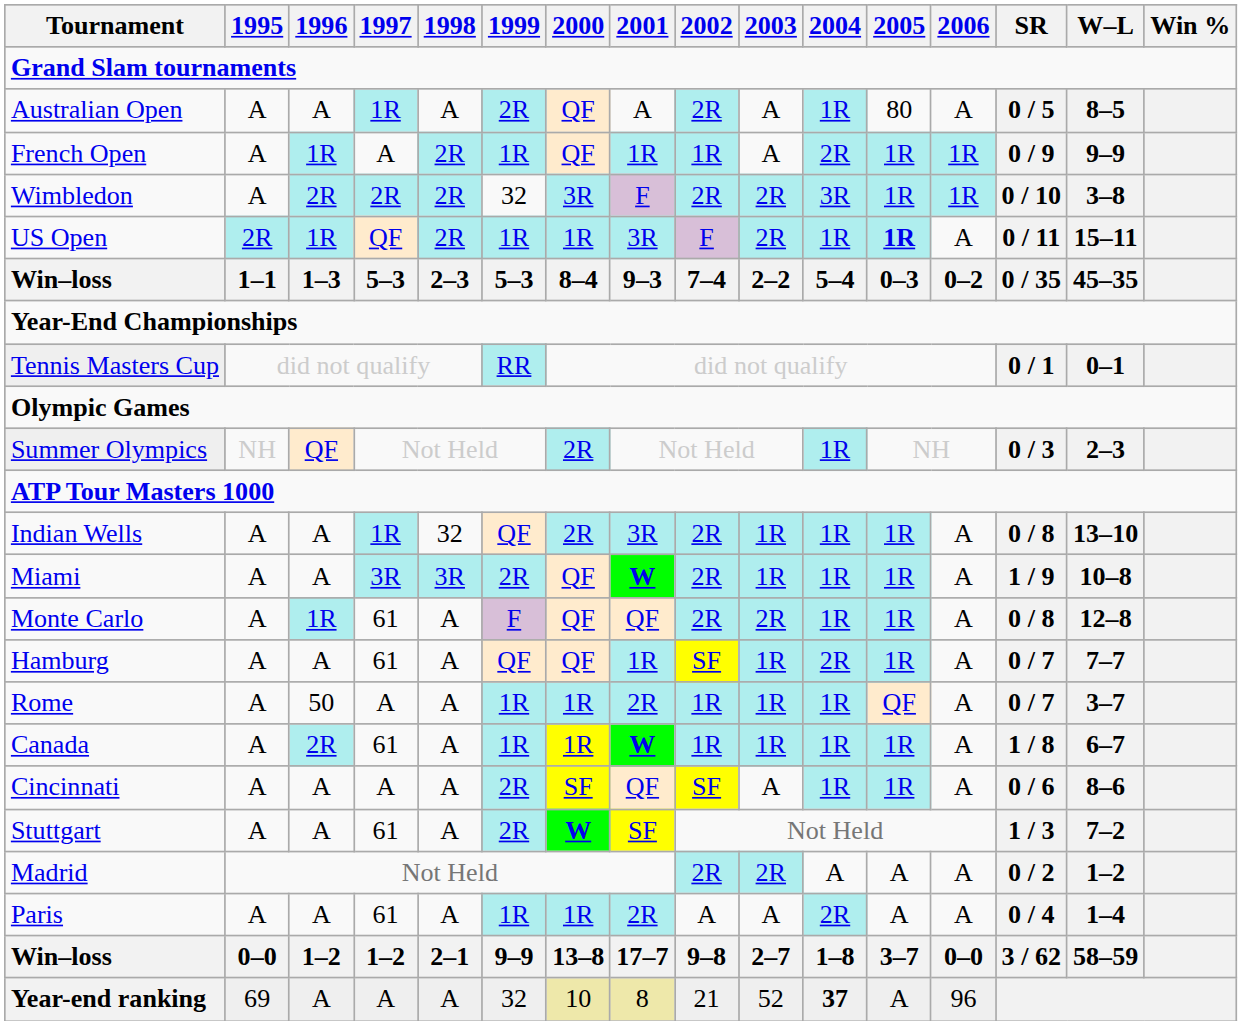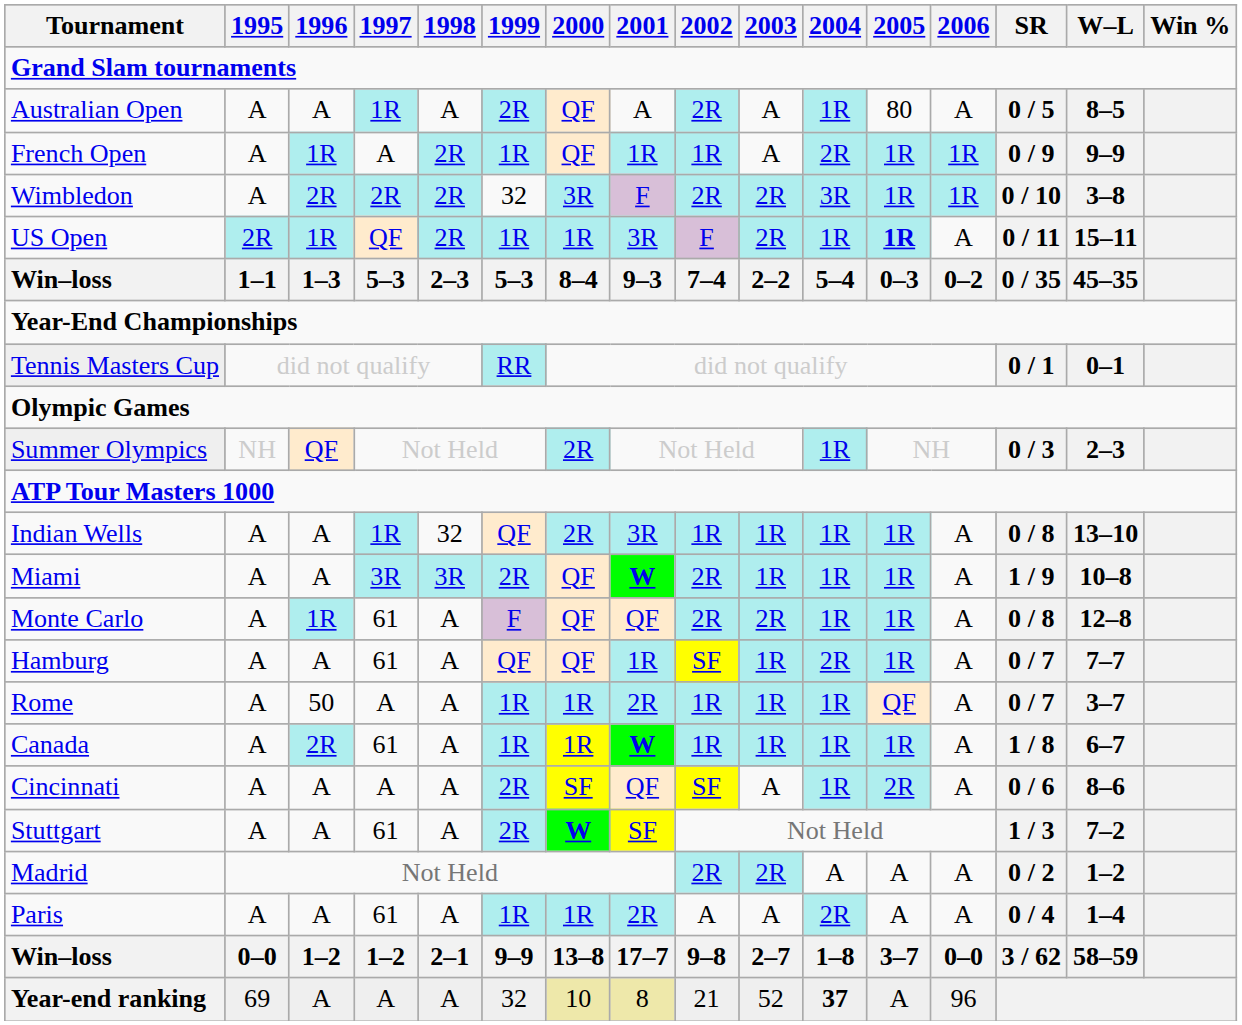 <table class=wikitable style=text-align:center;font-size:97%>
 <tr>
 <th>Tournament</th>
 <th><a href='#'>1995</a></th>
 <th><a href='#'>1996</a></th>
 <th><a href='#'>1997</a></th>
 <th><a href='#'>1998</a></th>
 <th><a href='#'>1999</a></th>
 <th><a href='#'>2000</a></th>
 <th><a href='#'>2001</a></th>
 <th><a href='#'>2002</a></th>
 <th><a href='#'>2003</a></th>
 <th><a href='#'>2004</a></th>
 <th><a href='#'>2005</a></th>
 <th><a href='#'>2006</a></th>
 <th>SR</th>
 <th>W–L</th>
 <th>Win %</th>
 </tr>
 <tr>
 <td colspan=23 align=left><strong><a href='#'>Grand Slam tournaments</a></strong></td>
 </tr>
 <tr>
 <td align=left><a href='#'>Australian Open</a></td>
 <td>A</td>
 <td>A</td>
 <td bgcolor=afeeee><a href='#'>1R</a></td>
 <td>A</td>
 <td bgcolor=afeeee><a href='#'>2R</a></td>
 <td bgcolor=ffebcd><a href='#'>QF</a></td>
 <td>A</td>
 <td bgcolor=afeeee><a href='#'>2R</a></td>
 <td>A</td>
 <td bgcolor=afeeee><a href='#'>1R</a></td>
 <td>80</td>
 <td>A</td>
 <th>0 / 5</th>
 <th>8–5</th>
 <th></th>
 </tr>
 <tr>
 <td align=left><a href='#'>French Open</a></td>
 <td>A</td>
 <td bgcolor=afeeee><a href='#'>1R</a></td>
 <td>A</td>
 <td bgcolor=afeeee><a href='#'>2R</a></td>
 <td bgcolor=afeeee><a href='#'>1R</a></td>
 <td bgcolor=ffebcd><a href='#'>QF</a></td>
 <td bgcolor=afeeee><a href='#'>1R</a></td>
 <td bgcolor=afeeee><a href='#'>1R</a></td>
 <td>A</td>
 <td bgcolor=afeeee><a href='#'>2R</a></td>
 <td bgcolor=afeeee><a href='#'>1R</a></td>
 <td bgcolor=afeeee><a href='#'>1R</a></td>
 <th>0 / 9</th>
 <th>9–9</th>
 <th></th>
 </tr>
 <tr>
 <td align=left><a href='#'>Wimbledon</a></td>
 <td>A</td>
 <td bgcolor=afeeee><a href='#'>2R</a></td>
 <td bgcolor=afeeee><a href='#'>2R</a></td>
 <td bgcolor=afeeee><a href='#'>2R</a></td>
 <td>32</td>
 <td bgcolor=afeeee><a href='#'>3R</a></td>
 <td bgcolor=thistle><a href='#'>F</a></td>
 <td bgcolor=afeeee><a href='#'>2R</a></td>
 <td bgcolor=afeeee><a href='#'>2R</a></td>
 <td bgcolor=afeeee><a href='#'>3R</a></td>
 <td bgcolor=afeeee><a href='#'>1R</a></td>
 <td bgcolor=afeeee><a href='#'>1R</a></td>
 <th>0 / 10</th>
 <th>3–8</th>
 <th></th>
 </tr>
 <tr>
 <td align=left><a href='#'>US Open</a></td>
 <td bgcolor=afeeee><a href='#'>2R</a></td>
 <td bgcolor=afeeee><a href='#'>1R</a></td>
 <td bgcolor=ffebcd><a href='#'>QF</a></td>
 <td bgcolor=afeeee><a href='#'>2R</a></td>
 <td bgcolor=afeeee><a href='#'>1R</a></td>
 <td bgcolor=afeeee><a href='#'>1R</a></td>
 <td bgcolor=afeeee><a href='#'>3R</a></td>
 <td bgcolor=thistle><a href='#'>F</a></td>
 <td bgcolor=afeeee><a href='#'>2R</a></td>
 <td bgcolor=afeeee><a href='#'>1R</a></td>
 <td bgcolor=afeeee><strong><a href='#'>1R</a></strong></td>
 <td>A</td>
 <th>0 / 11</th>
 <th>15–11</th>
 <th></th>
 </tr>
 <tr>
 <th style=text-align:left>Win–loss</th>
 <th>1–1</th>
 <th>1–3</th>
 <th>5–3</th>
 <th>2–3</th>
 <th>5–3</th>
 <th>8–4</th>
 <th>9–3</th>
 <th>7–4</th>
 <th>2–2</th>
 <th>5–4</th>
 <th>0–3</th>
 <th>0–2</th>
 <th>0 / 35</th>
 <th>45–35</th>
 <th></th>
 </tr>
 <tr>
 <td colspan=22 align=left><strong>Year-End Championships</strong></td>
 </tr>
 <tr>
 <td style="background:#EFEFEF;"><a href='#'>Tennis Masters Cup</a></td>
 <td colspan="4" align="center" style="color:#cccccc;">did not qualify</td>
 <td align="center" style="background:#afeeee;"><a href='#'>RR</a></td>
 <td colspan="7" align="center" style="color:#cccccc;">did not qualify</td>
 <th>0 / 1</th>
 <th>0–1</th>
 <th></th>
 </tr>
 <tr>
 <td colspan=22 align=left><strong>Olympic Games</strong></td>
 </tr>
 <tr>
 <td style=background:#EFEFEF align=left><a href='#'>Summer Olympics</a></td>
 <td colspan=1 style=color:#cccccc>NH</td>
 <td style=background:#ffebcd><a href='#'>QF</a></td>
 <td colspan=3 style=color:#cccccc>Not Held</td>
 <td style=background:#afeeee><a href='#'>2R</a></td>
 <td colspan=3 style=color:#cccccc>Not Held</td>
 <td style=background:#afeeee><a href='#'>1R</a></td>
 <td colspan=2 style=color:#cccccc>NH</td>
 <th>0 / 3</th>
 <th>2–3</th>
 <th></th>
 </tr>
 <tr>
 <td colspan=25 style=text-align:left><strong><a href='#'>ATP Tour Masters 1000</a></strong></td>
 </tr>
 <tr>
 <td align=left><a href='#'>Indian Wells</a></td>
 <td>A</td>
 <td>A</td>
 <td bgcolor=afeeee><a href='#'>1R</a></td>
 <td>32</td>
 <td bgcolor=ffebcd><a href='#'>QF</a></td>
 <td bgcolor=afeeee><a href='#'>2R</a></td>
 <td bgcolor=afeeee><a href='#'>3R</a></td>
-<td bgcolor=afeeee><a href='#'>2R</a></td>
+<td bgcolor=afeeee><a href='#'>1R</a></td>
 <td bgcolor=afeeee><a href='#'>1R</a></td>
 <td bgcolor=afeeee><a href='#'>1R</a></td>
 <td bgcolor=afeeee><a href='#'>1R</a></td>
 <td>A</td>
 <th>0 / 8</th>
 <th>13–10</th>
 <th></th>
 </tr>
 <tr>
 <td align=left><a href='#'>Miami</a></td>
 <td>A</td>
 <td>A</td>
 <td bgcolor=afeeee><a href='#'>3R</a></td>
 <td bgcolor=afeeee><a href='#'>3R</a></td>
 <td bgcolor=afeeee><a href='#'>2R</a></td>
 <td bgcolor=ffebcd><a href='#'>QF</a></td>
 <td bgcolor=lime><a href='#'><strong>W</strong></a></td>
 <td bgcolor=afeeee><a href='#'>2R</a></td>
 <td bgcolor=afeeee><a href='#'>1R</a></td>
 <td bgcolor=afeeee><a href='#'>1R</a></td>
 <td bgcolor=afeeee><a href='#'>1R</a></td>
 <td>A</td>
 <th>1 / 9</th>
 <th>10–8</th>
 <th></th>
 </tr>
 <tr>
 <td align=left><a href='#'>Monte Carlo</a></td>
 <td>A</td>
 <td bgcolor=afeeee><a href='#'>1R</a></td>
 <td>61</td>
 <td>A</td>
 <td bgcolor=thistle><a href='#'>F</a></td>
 <td bgcolor=ffebcd><a href='#'>QF</a></td>
 <td bgcolor=ffebcd><a href='#'>QF</a></td>
 <td bgcolor=afeeee><a href='#'>2R</a></td>
 <td bgcolor=afeeee><a href='#'>2R</a></td>
 <td bgcolor=afeeee><a href='#'>1R</a></td>
 <td bgcolor=afeeee><a href='#'>1R</a></td>
 <td>A</td>
 <th>0 / 8</th>
 <th>12–8</th>
 <th></th>
 </tr>
 <tr>
 <td align=left><a href='#'>Hamburg</a></td>
 <td>A</td>
 <td>A</td>
 <td>61</td>
 <td>A</td>
 <td bgcolor=ffebcd><a href='#'>QF</a></td>
 <td bgcolor=ffebcd><a href='#'>QF</a></td>
 <td bgcolor=afeeee><a href='#'>1R</a></td>
 <td bgcolor=yellow><a href='#'>SF</a></td>
 <td bgcolor=afeeee><a href='#'>1R</a></td>
 <td bgcolor=afeeee><a href='#'>2R</a></td>
 <td bgcolor=afeeee><a href='#'>1R</a></td>
 <td>A</td>
 <th>0 / 7</th>
 <th>7–7</th>
 <th></th>
 </tr>
 <tr>
 <td align=left><a href='#'>Rome</a></td>
 <td>A</td>
 <td>50</td>
 <td>A</td>
 <td>A</td>
 <td bgcolor=afeeee><a href='#'>1R</a></td>
 <td bgcolor=afeeee><a href='#'>1R</a></td>
 <td bgcolor=afeeee><a href='#'>2R</a></td>
 <td bgcolor=afeeee><a href='#'>1R</a></td>
 <td bgcolor=afeeee><a href='#'>1R</a></td>
 <td bgcolor=afeeee><a href='#'>1R</a></td>
 <td bgcolor=ffebcd><a href='#'>QF</a></td>
 <td>A</td>
 <th>0 / 7</th>
 <th>3–7</th>
 <th></th>
 </tr>
 <tr>
 <td align=left><a href='#'>Canada</a></td>
 <td>A</td>
 <td bgcolor=afeeee><a href='#'>2R</a></td>
 <td>61</td>
 <td>A</td>
 <td bgcolor=afeeee><a href='#'>1R</a></td>
 <td bgcolor=yellow><a href='#'>1R</a></td>
 <td bgcolor=lime><a href='#'><strong>W</strong></a></td>
 <td bgcolor=afeeee><a href='#'>1R</a></td>
 <td bgcolor=afeeee><a href='#'>1R</a></td>
 <td bgcolor=afeeee><a href='#'>1R</a></td>
 <td bgcolor=afeeee><a href='#'>1R</a></td>
 <td>A</td>
 <th>1 / 8</th>
 <th>6–7</th>
 <th></th>
 </tr>
 <tr>
 <td align=left><a href='#'>Cincinnati</a></td>
 <td>A</td>
 <td>A</td>
 <td>A</td>
 <td>A</td>
 <td bgcolor=afeeee><a href='#'>2R</a></td>
 <td bgcolor=yellow><a href='#'>SF</a></td>
 <td bgcolor=ffebcd><a href='#'>QF</a></td>
 <td bgcolor=yellow><a href='#'>SF</a></td>
 <td>A</td>
 <td bgcolor=afeeee><a href='#'>1R</a></td>
-<td bgcolor=afeeee><a href='#'>1R</a></td>
+<td bgcolor=afeeee><a href='#'>2R</a></td>
 <td>A</td>
 <th>0 / 6</th>
 <th>8–6</th>
 <th></th>
 </tr>
 <tr>
 <td align=left><a href='#'>Stuttgart</a></td>
 <td>A</td>
 <td>A</td>
 <td>61</td>
 <td>A</td>
 <td bgcolor=afeeee><a href='#'>2R</a></td>
 <td bgcolor=lime><a href='#'><strong>W</strong></a></td>
 <td bgcolor=yellow><a href='#'>SF</a></td>
 <td align="center" colspan="5" style="color:#767676;">Not Held</td>
 <th>1 / 3</th>
 <th>7–2</th>
 <th></th>
 </tr>
 <tr>
 <td align=left><a href='#'>Madrid</a></td>
 <td align="center" colspan="7" style="color:#767676;">Not Held</td>
 <td bgcolor=afeeee><a href='#'>2R</a></td>
 <td bgcolor=afeeee><a href='#'>2R</a></td>
 <td>A</td>
 <td>A</td>
 <td>A</td>
 <th>0 / 2</th>
 <th>1–2</th>
 <th></th>
 </tr>
 <tr>
 <td align=left><a href='#'>Paris</a></td>
 <td>A</td>
 <td>A</td>
 <td>61</td>
 <td>A</td>
 <td bgcolor=afeeee><a href='#'>1R</a></td>
 <td bgcolor=afeeee><a href='#'>1R</a></td>
 <td bgcolor=afeeee><a href='#'>2R</a></td>
 <td>A</td>
 <td>A</td>
 <td bgcolor=afeeee><a href='#'>2R</a></td>
 <td>A</td>
 <td>A</td>
 <th>0 / 4</th>
 <th>1–4</th>
 <th></th>
 </tr>
 <tr>
 <th style=text-align:left>Win–loss</th>
 <th>0–0</th>
 <th>1–2</th>
 <th>1–2</th>
 <th>2–1</th>
 <th>9–9</th>
 <th>13–8</th>
 <th>17–7</th>
 <th>9–8</th>
 <th>2–7</th>
 <th>1–8</th>
 <th>3–7</th>
 <th>0–0</th>
 <th>3 / 62</th>
 <th>58–59</th>
 <th></th>
 </tr>
 <tr bgcolor="efefef">
 <th style="text-align:left">Year-end ranking</th>
 <td>69</td>
 <td>A</td>
 <td>A</td>
 <td>A</td>
 <td>32</td>
 <td bgcolor="eee8aa">10</td>
 <td bgcolor="eee8aa">8</td>
 <td>21</td>
 <td>52</td>
 <td><strong>37</strong></td>
 <td>A</td>
 <td>96</td>
 <th colspan="3"></th>
 </tr>
 </table>
